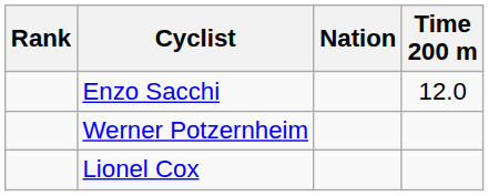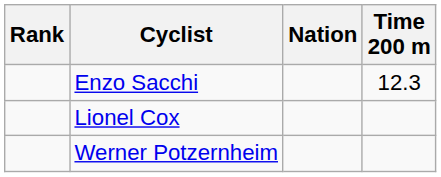 <table class="wikitable sortable" style="text-align:center">
 <tr>
 <th>Rank</th>
 <th>Cyclist</th>
 <th>Nation</th>
 <th>Time<br>200 m</th>
 </tr>
 <tr>
 <td></td>
 <td align=left><a href='#'>Enzo Sacchi</a></td>
 <td align=left></td>
-<td>12.0</td>
+<td>12.3</td>
+</tr>
+<tr>
+<td></td>
+<td align=left><a href='#'>Lionel Cox</a></td>
+<td align=left></td>
+<td></td>
 </tr>
 <tr>
 <td></td>
 <td align=left><a href='#'>Werner Potzernheim</a></td>
 <td align=left></td>
 <td></td>
 </tr>
-<tr>
-<td></td>
-<td align=left><a href='#'>Lionel Cox</a></td>
-<td align=left></td>
-<td></td>
-</tr>
 </table>
